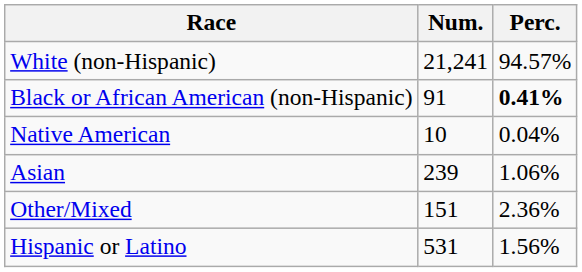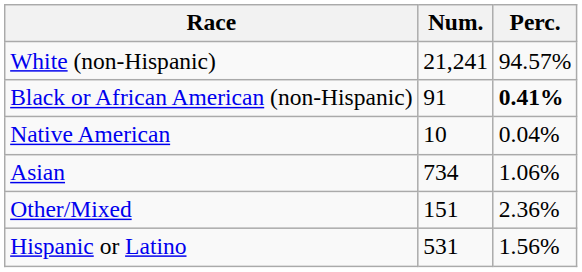 <table class="wikitable">
 <tr>
 <th>Race</th>
 <th>Num.</th>
 <th>Perc.</th>
 </tr>
 <tr>
 <td><a href='#'>White</a> (non-Hispanic)</td>
 <td>21,241</td>
 <td>94.57%</td>
 </tr>
 <tr>
 <td><a href='#'>Black or African American</a> (non-Hispanic)</td>
 <td>91</td>
 <td><strong>0.41%</strong></td>
 </tr>
 <tr>
 <td><a href='#'>Native American</a></td>
 <td>10</td>
 <td>0.04%</td>
 </tr>
 <tr>
 <td><a href='#'>Asian</a></td>
-<td>239</td>
+<td>734</td>
 <td>1.06%</td>
 </tr>
 <tr>
 <td><a href='#'>Other/Mixed</a></td>
 <td>151</td>
 <td>2.36%</td>
 </tr>
 <tr>
 <td><a href='#'>Hispanic</a> or <a href='#'>Latino</a></td>
 <td>531</td>
 <td>1.56%</td>
 </tr>
 </table>
